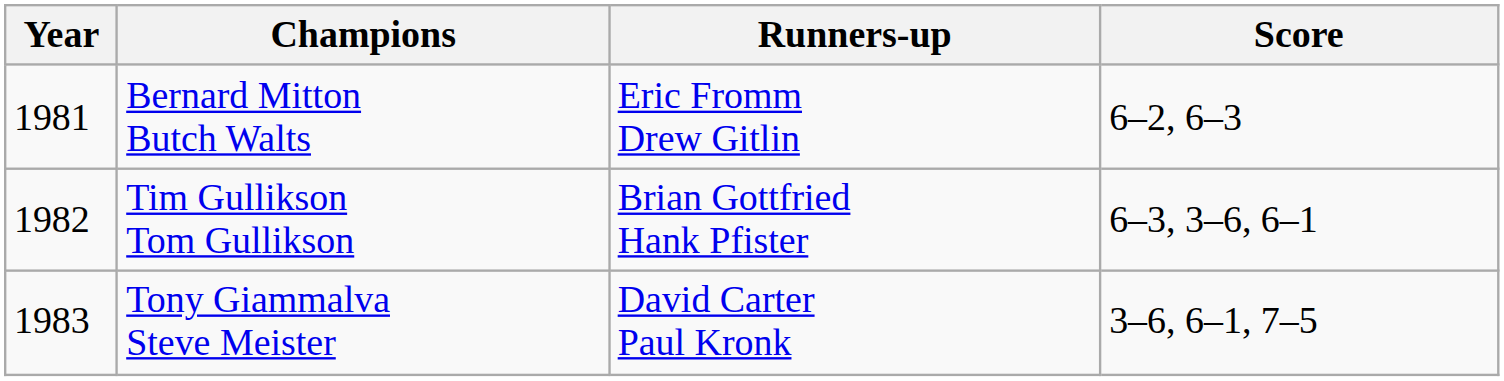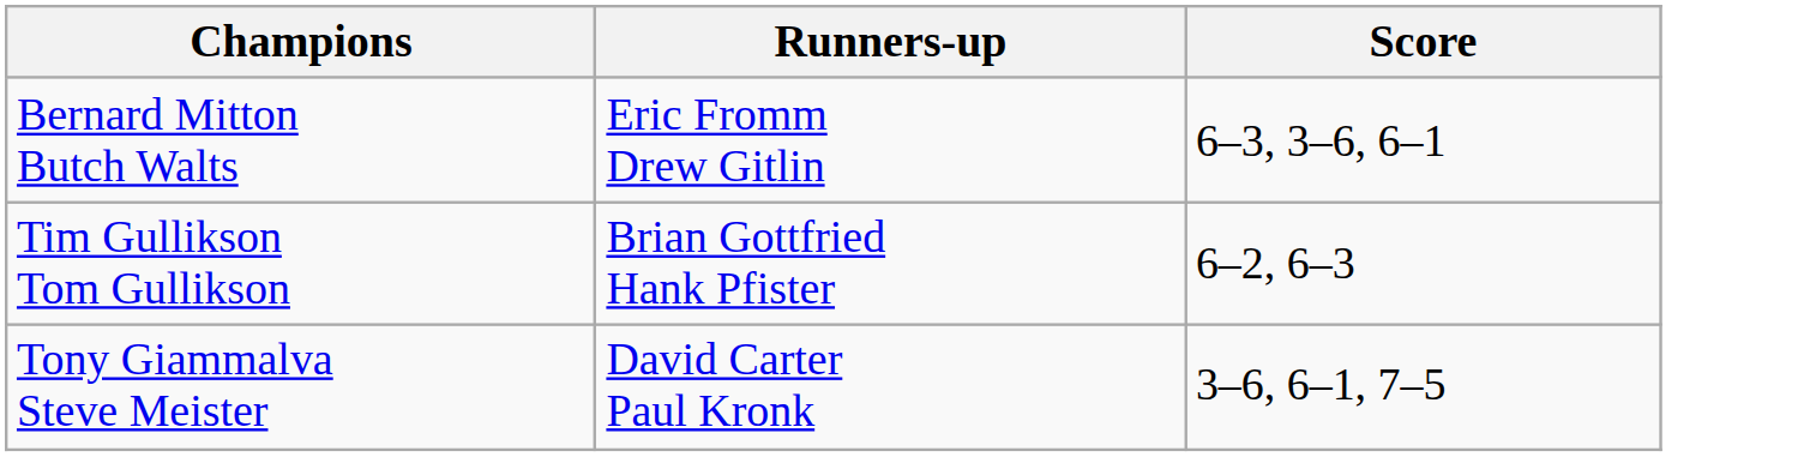 <table class="wikitable">
 <tr>
-<th style="width:40px">Year</th>
 <th style="width:200px">Champions</th>
 <th style="width:200px">Runners-up</th>
 <th style="width:160px" class="unsortable">Score</th>
 </tr>
 <tr>
-<td>1981</td>
 <td> <a href='#'>Bernard Mitton</a><br> <a href='#'>Butch Walts</a></td>
 <td> <a href='#'>Eric Fromm</a><br> <a href='#'>Drew Gitlin</a></td>
+<td>6–3, 3–6, 6–1</td>
+</tr>
+<tr>
+<td> <a href='#'>Tim Gullikson</a><br> <a href='#'>Tom Gullikson</a></td>
+<td> <a href='#'>Brian Gottfried</a><br> <a href='#'>Hank Pfister</a></td>
 <td>6–2, 6–3</td>
 </tr>
 <tr>
-<td>1982</td>
-<td> <a href='#'>Tim Gullikson</a><br> <a href='#'>Tom Gullikson</a></td>
-<td> <a href='#'>Brian Gottfried</a><br> <a href='#'>Hank Pfister</a></td>
-<td>6–3, 3–6, 6–1</td>
-</tr>
-<tr>
-<td>1983</td>
 <td> <a href='#'>Tony Giammalva</a><br> <a href='#'>Steve Meister</a></td>
 <td> <a href='#'>David Carter</a><br> <a href='#'>Paul Kronk</a></td>
 <td>3–6, 6–1, 7–5</td>
 </tr>
 </table>
